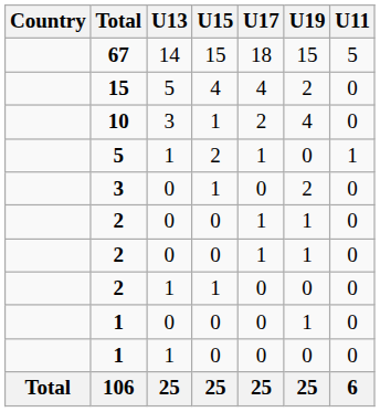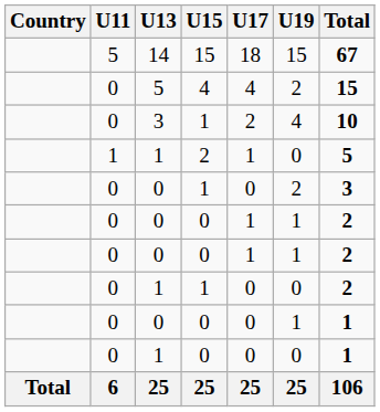 <table class="sortable wikitable">
 <tr>
 <th>Country</th>
-<th>Total</th>
+<th>U11</th>
 <th>U13</th>
 <th>U15</th>
 <th>U17</th>
 <th>U19</th>
-<th>U11</th>
+<th>Total</th>
 </tr>
 <tr>
 <td></td>
-<td align="center"><strong>67</strong></td>
+<td align="center">5</td>
 <td align="center">14</td>
 <td align="center">15</td>
 <td align="center">18</td>
 <td align="center">15</td>
-<td align="center">5</td>
+<td align="center"><strong>67</strong></td>
 </tr>
 <tr>
 <td></td>
-<td align="center"><strong>15</strong></td>
+<td align="center">0</td>
 <td align="center">5</td>
 <td align="center">4</td>
 <td align="center">4</td>
 <td align="center">2</td>
-<td align="center">0</td>
+<td align="center"><strong>15</strong></td>
 </tr>
 <tr>
 <td></td>
-<td align="center"><strong>10</strong></td>
+<td align="center">0</td>
 <td align="center">3</td>
 <td align="center">1</td>
 <td align="center">2</td>
 <td align="center">4</td>
-<td align="center">0</td>
+<td align="center"><strong>10</strong></td>
 </tr>
 <tr>
 <td></td>
-<td align="center"><strong>5</strong></td>
+<td align="center">1</td>
 <td align="center">1</td>
 <td align="center">2</td>
 <td align="center">1</td>
 <td align="center">0</td>
-<td align="center">1</td>
+<td align="center"><strong>5</strong></td>
 </tr>
 <tr>
 <td></td>
-<td align="center"><strong>3</strong></td>
+<td align="center">0</td>
 <td align="center">0</td>
 <td align="center">1</td>
 <td align="center">0</td>
 <td align="center">2</td>
-<td align="center">0</td>
+<td align="center"><strong>3</strong></td>
 </tr>
 <tr>
 <td></td>
-<td align="center"><strong>2</strong></td>
+<td align="center">0</td>
 <td align="center">0</td>
 <td align="center">0</td>
 <td align="center">1</td>
 <td align="center">1</td>
-<td align="center">0</td>
+<td align="center"><strong>2</strong></td>
 </tr>
 <tr>
 <td></td>
-<td align="center"><strong>2</strong></td>
+<td align="center">0</td>
 <td align="center">0</td>
 <td align="center">0</td>
 <td align="center">1</td>
 <td align="center">1</td>
-<td align="center">0</td>
+<td align="center"><strong>2</strong></td>
 </tr>
 <tr>
 <td></td>
-<td align="center"><strong>2</strong></td>
+<td align="center">0</td>
 <td align="center">1</td>
 <td align="center">1</td>
 <td align="center">0</td>
 <td align="center">0</td>
-<td align="center">0</td>
+<td align="center"><strong>2</strong></td>
 </tr>
 <tr>
 <td></td>
-<td align="center"><strong>1</strong></td>
+<td align="center">0</td>
 <td align="center">0</td>
 <td align="center">0</td>
 <td align="center">0</td>
 <td align="center">1</td>
-<td align="center">0</td>
+<td align="center"><strong>1</strong></td>
 </tr>
 <tr>
 <td></td>
-<td align="center"><strong>1</strong></td>
+<td align="center">0</td>
 <td align="center">1</td>
 <td align="center">0</td>
 <td align="center">0</td>
 <td align="center">0</td>
-<td align="center">0</td>
+<td align="center"><strong>1</strong></td>
 </tr>
 <tr>
 <th>Total</th>
-<th>106</th>
+<th>6</th>
 <th>25</th>
 <th>25</th>
 <th>25</th>
 <th>25</th>
-<th>6</th>
+<th>106</th>
 </tr>
 </table>
